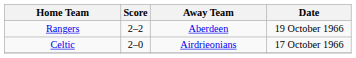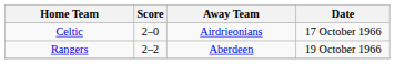 <table class="wikitable" style="text-align:center;">
 <tr>
 <th width=175>Home Team</th>
 <th width=20>Score</th>
 <th width=175>Away Team</th>
 <th width= 125>Date</th>
 </tr>
 <tr>
+<td><a href='#'>Celtic</a></td>
+<td>2–0</td>
+<td><a href='#'>Airdrieonians</a></td>
+<td>17 October 1966</td>
+</tr>
+<tr>
 <td><a href='#'>Rangers</a></td>
 <td>2–2</td>
 <td><a href='#'>Aberdeen</a></td>
 <td>19 October 1966</td>
 </tr>
 <tr>
-<td><a href='#'>Celtic</a></td>
-<td>2–0</td>
-<td><a href='#'>Airdrieonians</a></td>
-<td>17 October 1966</td>
-</tr>
-<tr>
 </tr>
 </table>
